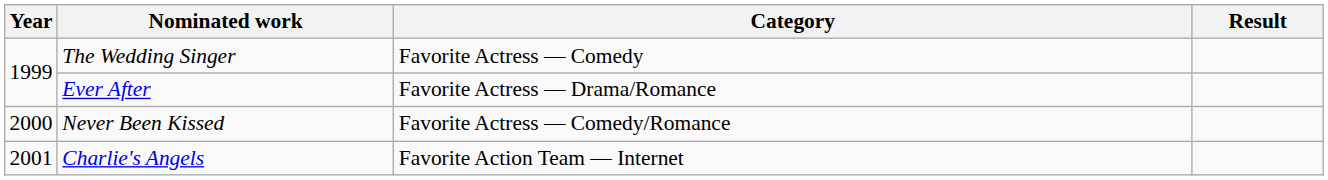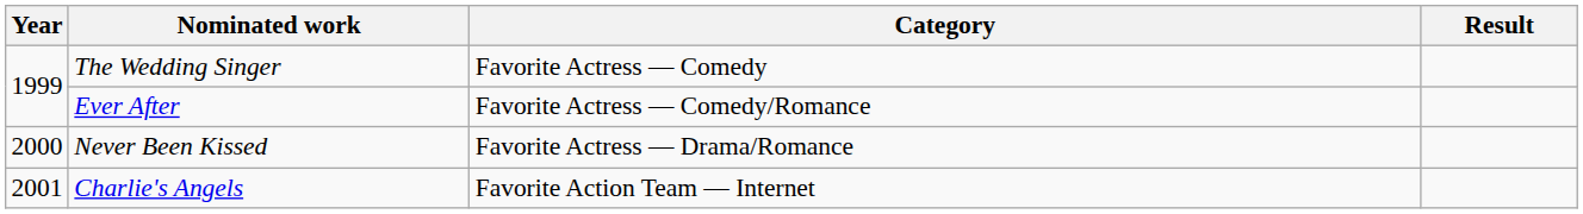 <table class=wikitable>
 <tr>
 <th width=4%>Year</th>
 <th width=25.5%>Nominated work</th>
 <th width=60.5%>Category</th>
 <th width=10%>Result</th>
 </tr>
 <tr>
 <td rowspan=2>1999</td>
 <td><em>The Wedding Singer</em></td>
 <td>Favorite Actress — Comedy</td>
 <td></td>
 </tr>
 <tr>
 <td><em><a href='#'>Ever After</a></em></td>
-<td>Favorite Actress — Drama/Romance</td>
+<td>Favorite Actress — Comedy/Romance</td>
 <td></td>
 </tr>
 <tr>
 <td>2000</td>
 <td><em>Never Been Kissed</em></td>
-<td>Favorite Actress — Comedy/Romance</td>
+<td>Favorite Actress — Drama/Romance</td>
 <td></td>
 </tr>
 <tr>
 <td>2001</td>
 <td><em><a href='#'>Charlie's Angels</a></em></td>
 <td>Favorite Action Team — Internet</td>
 <td></td>
 </tr>
 </table>
